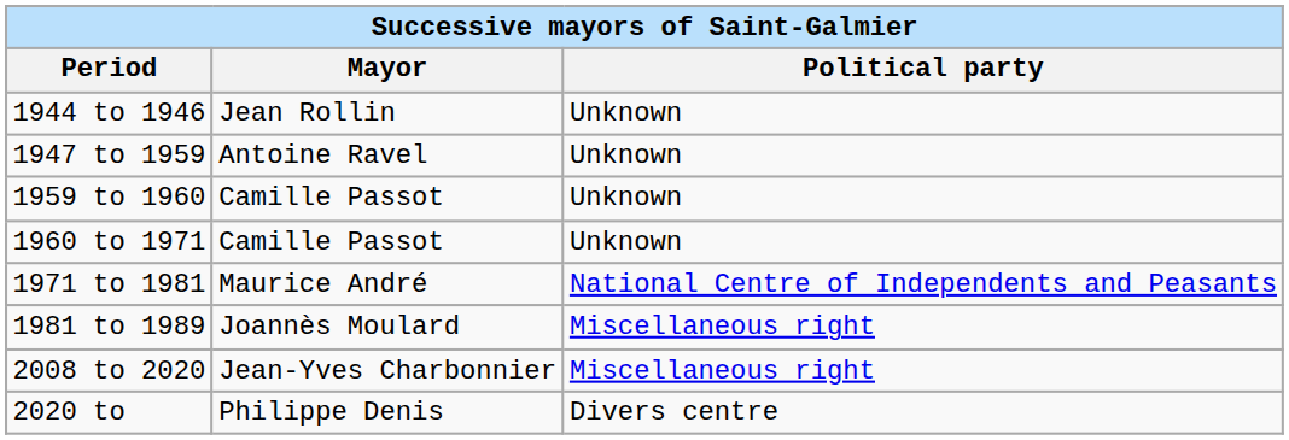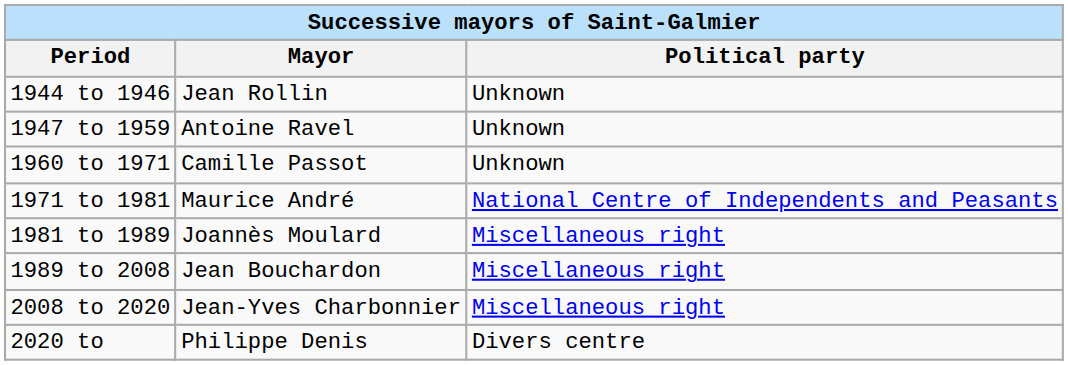 <table class="wikitable mw-collapsible" style="font-size:smaller">
 <tr>
 <td colspan="3" align="center" style="background:#BAE0FC"><strong>Successive mayors of Saint-Galmier</strong></td>
 </tr>
 <tr>
 <th align="center">Period</th>
 <th align="center">Mayor</th>
 <th align="center">Political party</th>
 </tr>
 <tr>
 <td>1944 to 1946</td>
 <td>Jean Rollin</td>
 <td>Unknown</td>
 </tr>
 <tr>
 <td>1947 to 1959</td>
 <td>Antoine Ravel</td>
 <td>Unknown</td>
 </tr>
 <tr>
-<td>1959 to 1960</td>
-<td>Camille Passot</td>
-<td>Unknown</td>
-</tr>
-<tr>
 <td>1960 to 1971</td>
 <td>Camille Passot</td>
 <td>Unknown</td>
 </tr>
 <tr>
 <td>1971 to 1981</td>
 <td>Maurice André</td>
 <td><a href='#'>National Centre of Independents and Peasants</a></td>
 </tr>
 <tr>
 <td>1981 to 1989</td>
 <td>Joannès Moulard</td>
 <td><a href='#'>Miscellaneous right</a></td>
 </tr>
 <tr>
+<td>1989 to 2008</td>
+<td>Jean Bouchardon</td>
+<td><a href='#'>Miscellaneous right</a></td>
+</tr>
+<tr>
 <td>2008 to 2020</td>
 <td>Jean-Yves Charbonnier</td>
 <td><a href='#'>Miscellaneous right</a></td>
 </tr>
 <tr>
 <td>2020 to</td>
 <td>Philippe Denis</td>
 <td>Divers centre</td>
 </tr>
 </table>
